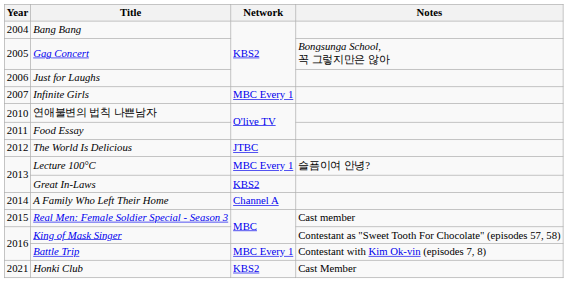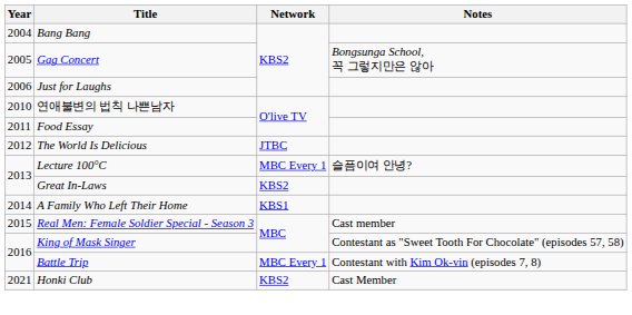 <table class="wikitable">
 <tr>
 <th>Year</th>
 <th>Title</th>
 <th>Network</th>
 <th>Notes</th>
 </tr>
 <tr>
 <td>2004</td>
 <td><em>Bang Bang</em></td>
 <td rowspan=3><a href='#'>KBS2</a></td>
 <td></td>
 </tr>
 <tr>
 <td>2005</td>
 <td><em><a href='#'>Gag Concert</a></em></td>
 <td><em>Bongsunga School</em>, <br> 꼭 그렇지만은 않아</td>
 </tr>
 <tr>
 <td>2006</td>
 <td><em>Just for Laughs</em></td>
-<td></td>
-</tr>
-<tr>
-<td>2007</td>
-<td><em>Infinite Girls</em></td>
-<td><a href='#'>MBC Every 1</a></td>
 <td></td>
 </tr>
 <tr>
 <td>2010</td>
 <td>연애불변의 법칙 나쁜남자</td>
 <td rowspan=2><a href='#'>O'live TV</a></td>
 <td></td>
 </tr>
 <tr>
 <td>2011</td>
 <td><em>Food Essay</em></td>
 <td></td>
 </tr>
 <tr>
 <td>2012</td>
 <td><em>The World Is Delicious</em></td>
 <td><a href='#'>JTBC</a></td>
 <td></td>
 </tr>
 <tr>
 <td rowspan=2>2013</td>
 <td><em>Lecture 100°C</em></td>
 <td><a href='#'>MBC Every 1</a></td>
 <td>슬픔이여 안녕?</td>
 </tr>
 <tr>
 <td><em>Great In-Laws</em></td>
 <td><a href='#'>KBS2</a></td>
 <td></td>
 </tr>
 <tr>
 <td>2014</td>
 <td><em>A Family Who Left Their Home</em></td>
-<td><a href='#'>Channel A</a></td>
+<td><a href='#'>KBS1</a></td>
 <td></td>
 </tr>
 <tr>
 <td>2015</td>
 <td><em><a href='#'>Real Men: Female Soldier Special - Season 3</a></em></td>
 <td rowspan=2><a href='#'>MBC</a></td>
 <td>Cast member</td>
 </tr>
 <tr>
 <td rowspan=2>2016</td>
 <td><em><a href='#'>King of Mask Singer</a></em></td>
 <td>Contestant as "Sweet Tooth For Chocolate" (episodes 57, 58)</td>
 </tr>
 <tr>
 <td><em><a href='#'>Battle Trip</a></em></td>
 <td><a href='#'>MBC Every 1</a></td>
 <td>Contestant with <a href='#'>Kim Ok-vin</a> (episodes 7, 8)</td>
 </tr>
 <tr>
 <td>2021</td>
 <td><em>Honki Club </em></td>
 <td><a href='#'>KBS2</a></td>
 <td>Cast Member</td>
 </tr>
 </table>
